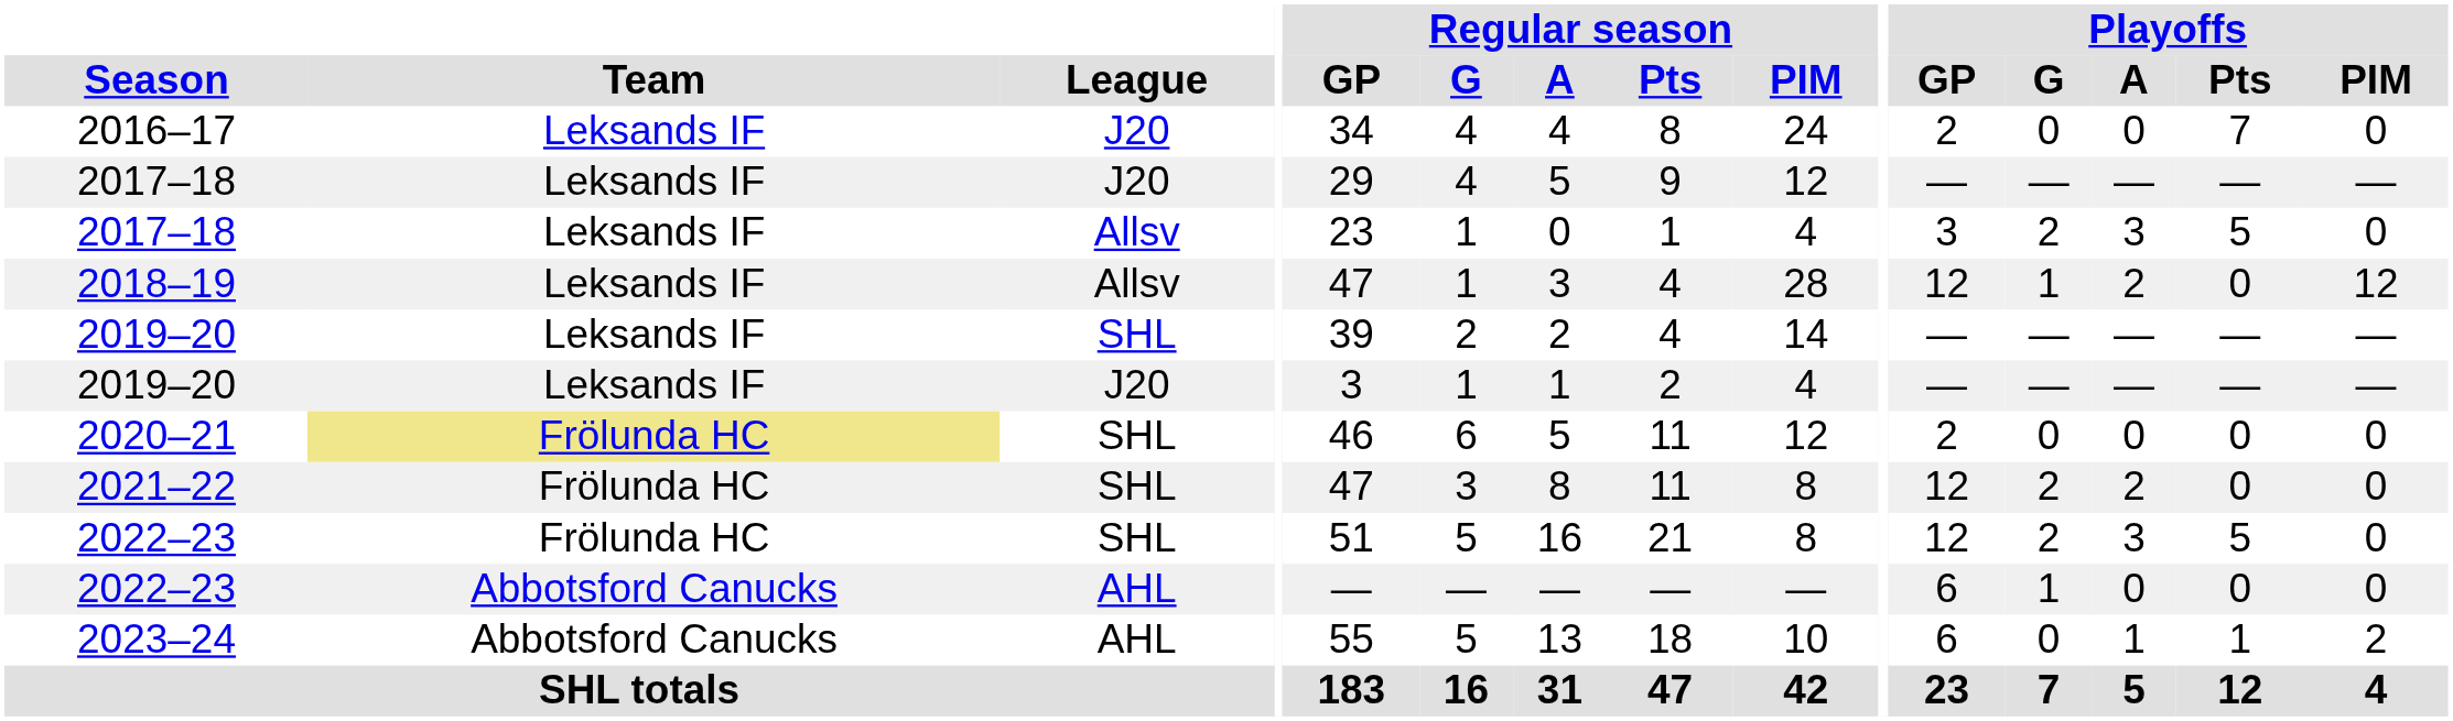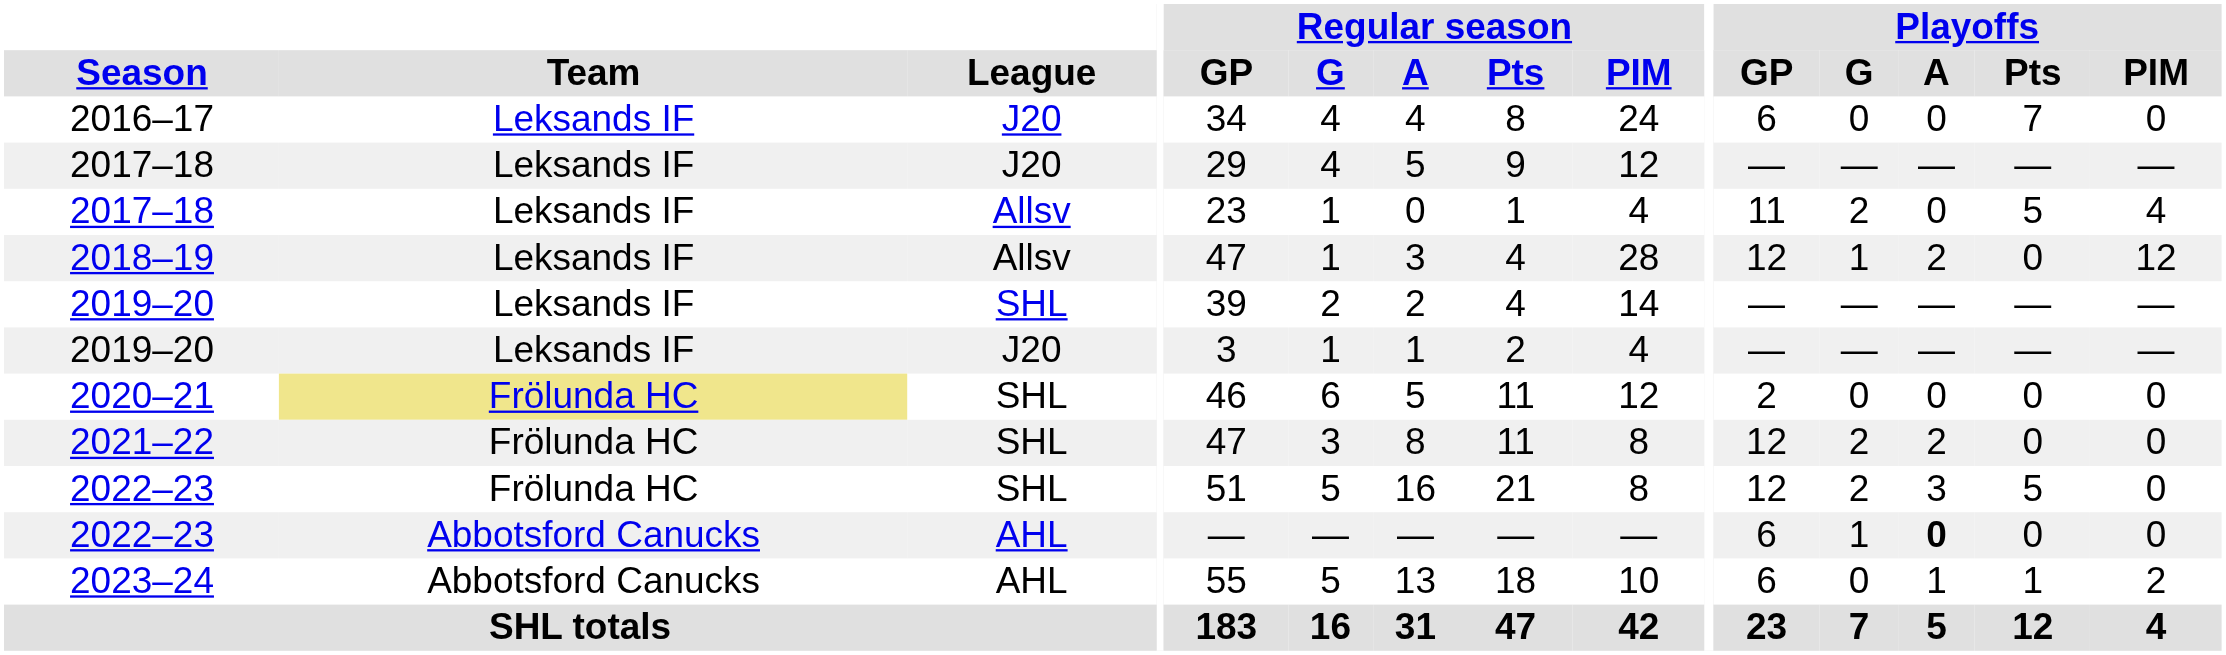 <table border="0" cellpadding="1" cellspacing="0" style="text-align:center; width:60em">
 <tr bgcolor="#e0e0e0">
 <th colspan="3" bgcolor="#ffffff"></th>
 <th rowspan="99" bgcolor="#ffffff"></th>
 <th colspan="5"><a href='#'>Regular season</a></th>
 <th rowspan="99" bgcolor="#ffffff"></th>
 <th colspan="5"><a href='#'>Playoffs</a></th>
 </tr>
 <tr bgcolor="#e0e0e0">
 <th><a href='#'>Season</a></th>
 <th>Team</th>
 <th>League</th>
 <th>GP</th>
 <th><a href='#'>G</a></th>
 <th><a href='#'>A</a></th>
 <th><a href='#'>Pts</a></th>
 <th><a href='#'>PIM</a></th>
 <th>GP</th>
 <th>G</th>
 <th>A</th>
 <th>Pts</th>
 <th>PIM</th>
 </tr>
 <tr>
 <td>2016–17</td>
 <td><a href='#'>Leksands IF</a></td>
 <td><a href='#'>J20</a></td>
 <td>34</td>
 <td>4</td>
 <td>4</td>
 <td>8</td>
 <td>24</td>
-<td>2</td>
+<td>6</td>
 <td>0</td>
 <td>0</td>
 <td>7</td>
 <td>0</td>
 </tr>
 <tr bgcolor="#f0f0f0">
 <td>2017–18</td>
 <td>Leksands IF</td>
 <td>J20</td>
 <td>29</td>
 <td>4</td>
 <td>5</td>
 <td>9</td>
 <td>12</td>
 <td>—</td>
 <td>—</td>
 <td>—</td>
 <td>—</td>
 <td>—</td>
 </tr>
 <tr>
 <td><a href='#'>2017–18</a></td>
 <td>Leksands IF</td>
 <td><a href='#'>Allsv</a></td>
 <td>23</td>
 <td>1</td>
 <td>0</td>
 <td>1</td>
 <td>4</td>
-<td>3</td>
+<td>11</td>
 <td>2</td>
-<td>3</td>
+<td>0</td>
 <td>5</td>
-<td>0</td>
+<td>4</td>
 </tr>
 <tr bgcolor="#f0f0f0">
 <td><a href='#'>2018–19</a></td>
 <td>Leksands IF</td>
 <td>Allsv</td>
 <td>47</td>
 <td>1</td>
 <td>3</td>
 <td>4</td>
 <td>28</td>
 <td>12</td>
 <td>1</td>
 <td>2</td>
 <td>0</td>
 <td>12</td>
 </tr>
 <tr>
 <td><a href='#'>2019–20</a></td>
 <td>Leksands IF</td>
 <td><a href='#'>SHL</a></td>
 <td>39</td>
 <td>2</td>
 <td>2</td>
 <td>4</td>
 <td>14</td>
 <td>—</td>
 <td>—</td>
 <td>—</td>
 <td>—</td>
 <td>—</td>
 </tr>
 <tr bgcolor="#f0f0f0">
 <td>2019–20</td>
 <td>Leksands IF</td>
 <td>J20</td>
 <td>3</td>
 <td>1</td>
 <td>1</td>
 <td>2</td>
 <td>4</td>
 <td>—</td>
 <td>—</td>
 <td>—</td>
 <td>—</td>
 <td>—</td>
 </tr>
 <tr>
 <td><a href='#'>2020–21</a></td>
 <td style="background: khaki;"><a href='#'>Frölunda HC</a></td>
 <td>SHL</td>
 <td>46</td>
 <td>6</td>
 <td>5</td>
 <td>11</td>
 <td>12</td>
 <td>2</td>
 <td>0</td>
 <td>0</td>
 <td>0</td>
 <td>0</td>
 </tr>
 <tr bgcolor="#f0f0f0">
 <td><a href='#'>2021–22</a></td>
 <td>Frölunda HC</td>
 <td>SHL</td>
 <td>47</td>
 <td>3</td>
 <td>8</td>
 <td>11</td>
 <td>8</td>
 <td>12</td>
 <td>2</td>
 <td>2</td>
 <td>0</td>
 <td>0</td>
 </tr>
 <tr>
 <td><a href='#'>2022–23</a></td>
 <td>Frölunda HC</td>
 <td>SHL</td>
 <td>51</td>
 <td>5</td>
 <td>16</td>
 <td>21</td>
 <td>8</td>
 <td>12</td>
 <td>2</td>
 <td>3</td>
 <td>5</td>
 <td>0</td>
 </tr>
 <tr bgcolor="#f0f0f0">
 <td><a href='#'>2022–23</a></td>
 <td><a href='#'>Abbotsford Canucks</a></td>
 <td><a href='#'>AHL</a></td>
 <td>—</td>
 <td>—</td>
 <td>—</td>
 <td>—</td>
 <td>—</td>
 <td>6</td>
 <td>1</td>
-<td>0</td>
+<td><strong>0</strong></td>
 <td>0</td>
 <td>0</td>
 </tr>
 <tr>
 <td><a href='#'>2023–24</a></td>
 <td>Abbotsford Canucks</td>
 <td>AHL</td>
 <td>55</td>
 <td>5</td>
 <td>13</td>
 <td>18</td>
 <td>10</td>
 <td>6</td>
 <td>0</td>
 <td>1</td>
 <td>1</td>
 <td>2</td>
 </tr>
 <tr bgcolor="#e0e0e0">
 <th colspan="3">SHL totals</th>
 <th>183</th>
 <th>16</th>
 <th>31</th>
 <th>47</th>
 <th>42</th>
 <th>23</th>
 <th>7</th>
 <th>5</th>
 <th>12</th>
 <th>4</th>
 </tr>
 </table>
